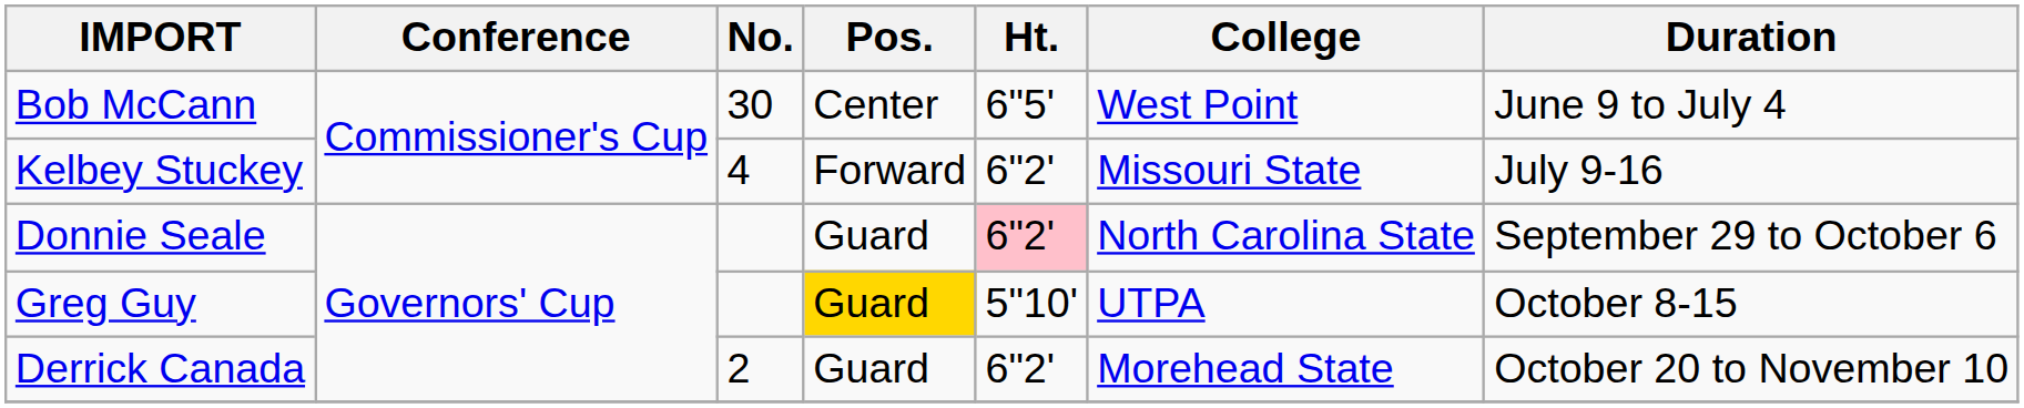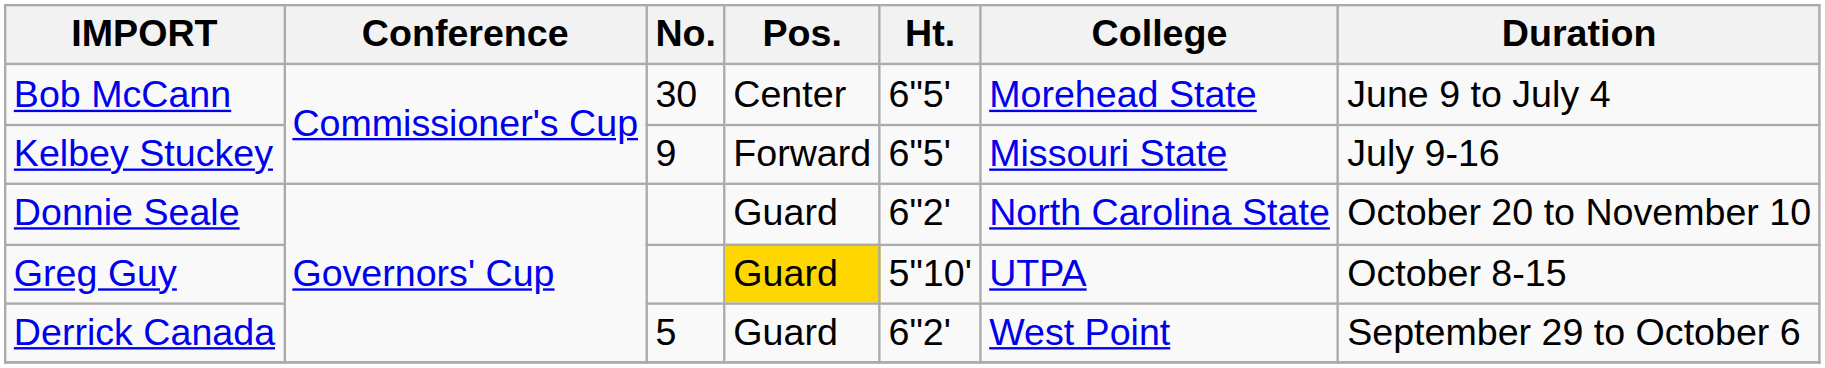 <table class="wikitable" border="1">
 <tr>
 <th>IMPORT</th>
 <th>Conference</th>
 <th>No.</th>
 <th>Pos.</th>
 <th>Ht.</th>
 <th>College</th>
 <th>Duration</th>
 </tr>
 <tr>
 <td><a href='#'>Bob McCann</a></td>
 <td rowspan="2"><a href='#'>Commissioner's Cup</a></td>
 <td>30</td>
 <td>Center</td>
 <td>6"5'</td>
-<td><a href='#'>West Point</a></td>
+<td><a href='#'>Morehead State</a></td>
 <td>June 9 to July 4</td>
 </tr>
 <tr>
 <td><a href='#'>Kelbey Stuckey</a></td>
-<td>4</td>
+<td>9</td>
 <td>Forward</td>
-<td>6"2'</td>
+<td>6"5'</td>
 <td><a href='#'>Missouri State</a></td>
 <td>July 9-16</td>
 </tr>
 <tr>
 <td><a href='#'>Donnie Seale</a></td>
 <td rowspan="3"><a href='#'>Governors' Cup</a></td>
 <td></td>
 <td>Guard</td>
-<td style="background: pink;">6"2'</td>
+<td>6"2'</td>
 <td><a href='#'>North Carolina State</a></td>
-<td>September 29 to October 6</td>
+<td>October 20 to November 10</td>
 </tr>
 <tr>
 <td><a href='#'>Greg Guy</a></td>
 <td></td>
 <td style="background: gold;">Guard</td>
 <td>5"10'</td>
 <td><a href='#'>UTPA</a></td>
 <td>October 8-15</td>
 </tr>
 <tr>
 <td><a href='#'>Derrick Canada</a></td>
-<td>2</td>
+<td>5</td>
 <td>Guard</td>
 <td>6"2'</td>
-<td><a href='#'>Morehead State</a></td>
-<td>October 20 to November 10</td>
+<td><a href='#'>West Point</a></td>
+<td>September 29 to October 6</td>
 </tr>
 <tr>
 </tr>
 </table>
